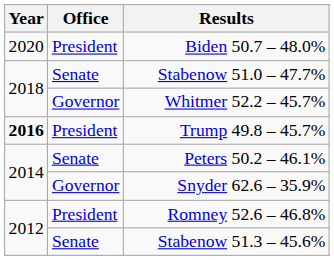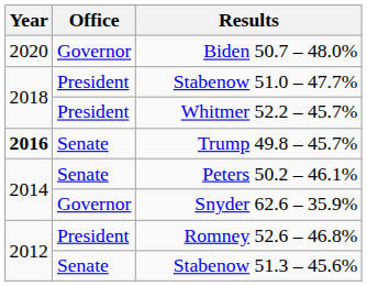 <table class=wikitable>
 <tr>
 <th width="30">Year</th>
 <th width="60">Office</th>
 <th width="180">Results</th>
 </tr>
 <tr>
 <td>2020</td>
-<td><a href='#'>President</a></td>
+<td><a href='#'>Governor</a></td>
 <td align="right" ><a href='#'>Biden</a> 50.7 – 48.0%</td>
 </tr>
 <tr>
 <td rowspan="2">2018</td>
-<td><a href='#'>Senate</a></td>
+<td><a href='#'>President</a></td>
 <td align="right" ><a href='#'>Stabenow</a> 51.0 – 47.7%</td>
 </tr>
 <tr>
-<td><a href='#'>Governor</a></td>
+<td><a href='#'>President</a></td>
 <td align="right" ><a href='#'>Whitmer</a> 52.2 – 45.7%</td>
 </tr>
 <tr>
 <td><strong>2016</strong></td>
-<td><a href='#'>President</a></td>
+<td><a href='#'>Senate</a></td>
 <td align="right" ><a href='#'>Trump</a> 49.8 – 45.7%</td>
 </tr>
 <tr>
 <td rowspan="2">2014</td>
 <td><a href='#'>Senate</a></td>
 <td align="right" ><a href='#'>Peters</a> 50.2 – 46.1%</td>
 </tr>
 <tr>
 <td><a href='#'>Governor</a></td>
 <td align="right" ><a href='#'>Snyder</a> 62.6 – 35.9%</td>
 </tr>
 <tr>
 <td rowspan="2">2012</td>
 <td><a href='#'>President</a></td>
 <td align="right" ><a href='#'>Romney</a> 52.6 – 46.8%</td>
 </tr>
 <tr>
 <td><a href='#'>Senate</a></td>
 <td align="right" ><a href='#'>Stabenow</a> 51.3 – 45.6%</td>
 </tr>
 </table>
